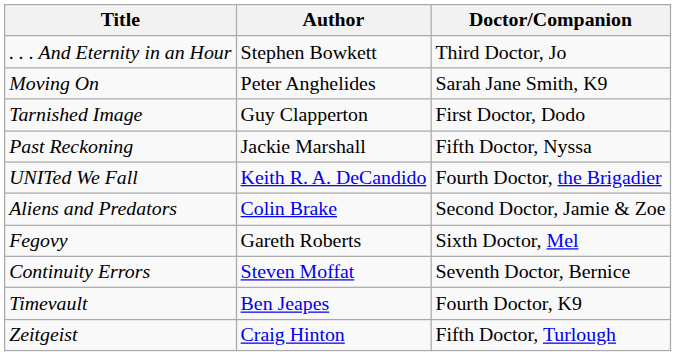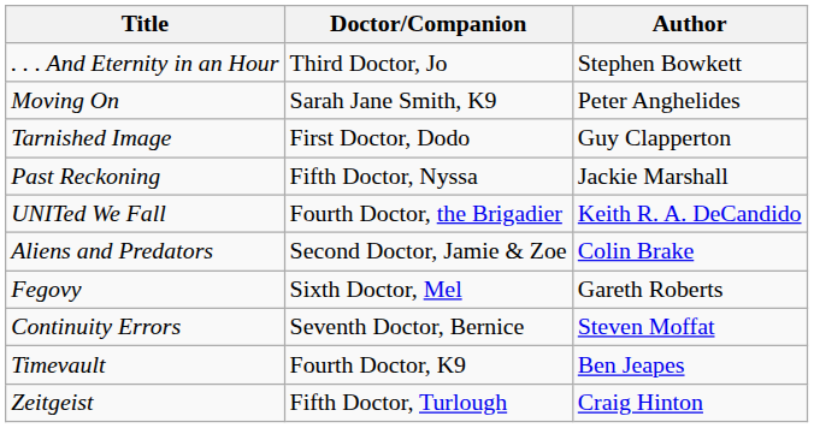 <table class="wikitable">
 <tr>
 <th>Title</th>
+<th>Doctor/Companion</th>
 <th>Author</th>
-<th>Doctor/Companion</th>
 </tr>
 <tr>
 <td><em>. . . And Eternity in an Hour</em></td>
+<td>Third Doctor, Jo</td>
 <td>Stephen Bowkett</td>
-<td>Third Doctor, Jo</td>
 </tr>
 <tr>
 <td><em>Moving On</em></td>
+<td>Sarah Jane Smith, K9</td>
 <td>Peter Anghelides</td>
-<td>Sarah Jane Smith, K9</td>
 </tr>
 <tr>
 <td><em>Tarnished Image</em></td>
+<td>First Doctor, Dodo</td>
 <td>Guy Clapperton</td>
-<td>First Doctor, Dodo</td>
 </tr>
 <tr>
 <td><em>Past Reckoning</em></td>
+<td>Fifth Doctor, Nyssa</td>
 <td>Jackie Marshall</td>
-<td>Fifth Doctor, Nyssa</td>
 </tr>
 <tr>
 <td><em>UNITed We Fall</em></td>
+<td>Fourth Doctor, <a href='#'>the Brigadier</a></td>
 <td><a href='#'>Keith R. A. DeCandido</a></td>
-<td>Fourth Doctor, <a href='#'>the Brigadier</a></td>
 </tr>
 <tr>
 <td><em>Aliens and Predators</em></td>
+<td>Second Doctor, Jamie & Zoe</td>
 <td><a href='#'>Colin Brake</a></td>
-<td>Second Doctor, Jamie & Zoe</td>
 </tr>
 <tr>
 <td><em>Fegovy</em></td>
+<td>Sixth Doctor, <a href='#'>Mel</a></td>
 <td>Gareth Roberts</td>
-<td>Sixth Doctor, <a href='#'>Mel</a></td>
 </tr>
 <tr>
 <td><em>Continuity Errors</em></td>
+<td>Seventh Doctor, Bernice</td>
 <td><a href='#'>Steven Moffat</a></td>
-<td>Seventh Doctor, Bernice</td>
 </tr>
 <tr>
 <td><em>Timevault</em></td>
+<td>Fourth Doctor, K9</td>
 <td><a href='#'>Ben Jeapes</a></td>
-<td>Fourth Doctor, K9</td>
 </tr>
 <tr>
 <td><em>Zeitgeist</em></td>
+<td>Fifth Doctor, <a href='#'>Turlough</a></td>
 <td><a href='#'>Craig Hinton</a></td>
-<td>Fifth Doctor, <a href='#'>Turlough</a></td>
 </tr>
 </table>
